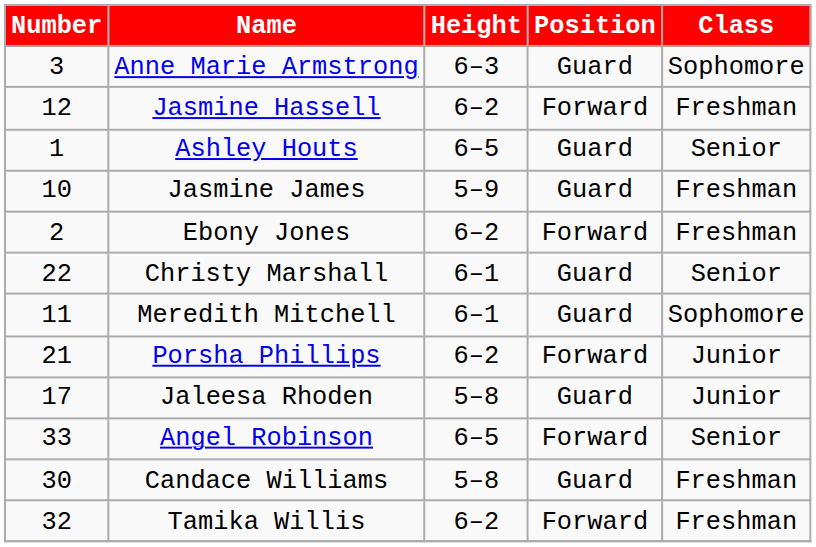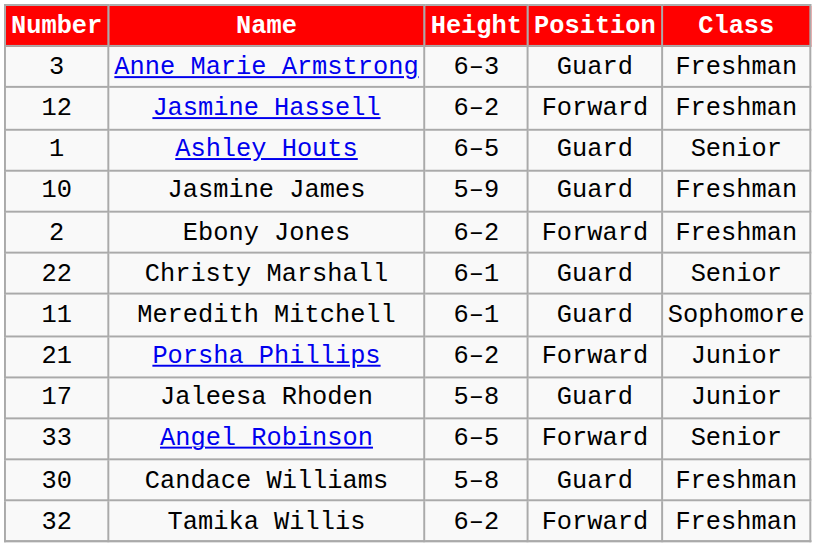 <table class="wikitable" style="text-align:center">
 <tr>
 <th style="background:red;color:#FFFFFF;">Number</th>
 <th style="background:red;color:#FFFFFF;">Name</th>
 <th style="background:red;color:#FFFFFF;">Height</th>
 <th style="background:red;color:#FFFFFF;">Position</th>
 <th style="background:red;color:#FFFFFF;">Class</th>
 </tr>
 <tr>
 <td>3</td>
 <td><a href='#'>Anne Marie Armstrong</a></td>
 <td>6–3</td>
 <td>Guard</td>
-<td>Sophomore</td>
+<td>Freshman</td>
 </tr>
 <tr>
 <td>12</td>
 <td><a href='#'>Jasmine Hassell</a></td>
 <td>6–2</td>
 <td>Forward</td>
 <td>Freshman</td>
 </tr>
 <tr>
 <td>1</td>
 <td><a href='#'>Ashley Houts</a></td>
 <td>6–5</td>
 <td>Guard</td>
 <td>Senior</td>
 </tr>
 <tr>
 <td>10</td>
 <td>Jasmine James</td>
 <td>5–9</td>
 <td>Guard</td>
 <td>Freshman</td>
 </tr>
 <tr>
 <td>2</td>
 <td>Ebony Jones</td>
 <td>6–2</td>
 <td>Forward</td>
 <td>Freshman</td>
 </tr>
 <tr>
 <td>22</td>
 <td>Christy Marshall</td>
 <td>6–1</td>
 <td>Guard</td>
 <td>Senior</td>
 </tr>
 <tr>
 <td>11</td>
 <td>Meredith Mitchell</td>
 <td>6–1</td>
 <td>Guard</td>
 <td>Sophomore</td>
 </tr>
 <tr>
 <td>21</td>
 <td><a href='#'>Porsha Phillips</a></td>
 <td>6–2</td>
 <td>Forward</td>
 <td>Junior</td>
 </tr>
 <tr>
 <td>17</td>
 <td>Jaleesa Rhoden</td>
 <td>5–8</td>
 <td>Guard</td>
 <td>Junior</td>
 </tr>
 <tr>
 <td>33</td>
 <td><a href='#'>Angel Robinson</a></td>
 <td>6–5</td>
 <td>Forward</td>
 <td>Senior</td>
 </tr>
 <tr>
 <td>30</td>
 <td>Candace Williams</td>
 <td>5–8</td>
 <td>Guard</td>
 <td>Freshman</td>
 </tr>
 <tr>
 <td>32</td>
 <td>Tamika Willis</td>
 <td>6–2</td>
 <td>Forward</td>
 <td>Freshman</td>
 </tr>
 <tr>
 </tr>
 </table>
